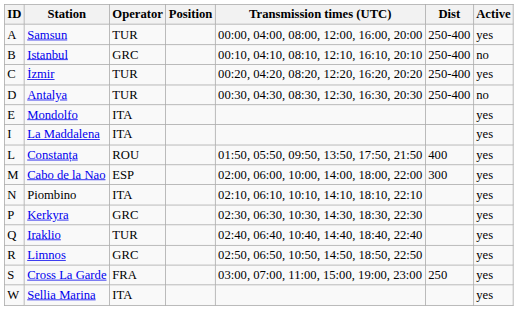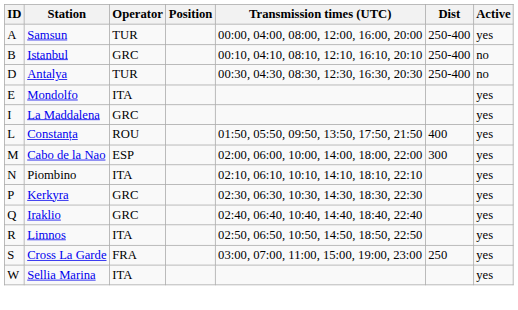 <table class="wikitable sortable">
 <tr class="hintergrundfarbe5">
 <th>ID</th>
 <th>Station</th>
 <th>Operator</th>
 <th>Position</th>
 <th class="unsortable">Transmission times (UTC)</th>
 <th>Dist</th>
 <th>Active</th>
 </tr>
 <tr>
 <td>A</td>
 <td><a href='#'>Samsun</a></td>
 <td>TUR</td>
 <td></td>
 <td>00:00, 04:00, 08:00, 12:00, 16:00, 20:00</td>
 <td>250-400</td>
 <td>yes</td>
 </tr>
 <tr>
 <td>B</td>
 <td><a href='#'>Istanbul</a></td>
 <td>GRC</td>
 <td></td>
 <td>00:10, 04:10, 08:10, 12:10, 16:10, 20:10</td>
 <td>250-400</td>
 <td>no</td>
 </tr>
 <tr>
-<td>C</td>
-<td><a href='#'>İzmir</a></td>
-<td>TUR</td>
-<td></td>
-<td>00:20, 04:20, 08:20, 12:20, 16:20, 20:20</td>
-<td>250-400</td>
-<td>yes</td>
-</tr>
-<tr>
 <td>D</td>
 <td><a href='#'>Antalya</a></td>
 <td>TUR</td>
 <td></td>
 <td>00:30, 04:30, 08:30, 12:30, 16:30, 20:30</td>
 <td>250-400</td>
 <td>no</td>
 </tr>
 <tr>
 <td>E</td>
 <td><a href='#'>Mondolfo</a></td>
 <td>ITA</td>
 <td></td>
 <td></td>
 <td></td>
 <td>yes</td>
 </tr>
 <tr>
 <td>I</td>
 <td><a href='#'>La Maddalena</a></td>
-<td>ITA</td>
+<td>GRC</td>
 <td></td>
 <td></td>
 <td></td>
 <td>yes</td>
 </tr>
 <tr>
 <td>L</td>
 <td><a href='#'>Constanța</a></td>
 <td>ROU</td>
 <td></td>
 <td>01:50, 05:50, 09:50, 13:50, 17:50, 21:50</td>
 <td>400</td>
 <td>yes</td>
 </tr>
 <tr>
 <td>M</td>
 <td><a href='#'>Cabo de la Nao</a></td>
 <td>ESP</td>
 <td></td>
 <td>02:00, 06:00, 10:00, 14:00, 18:00, 22:00</td>
 <td>300</td>
 <td>yes</td>
 </tr>
 <tr>
 <td>N</td>
 <td>Piombino</td>
 <td>ITA</td>
 <td></td>
 <td>02:10, 06:10, 10:10, 14:10, 18:10, 22:10</td>
 <td></td>
 <td>yes</td>
 </tr>
 <tr>
 <td>P</td>
 <td><a href='#'>Kerkyra</a></td>
 <td>GRC</td>
 <td></td>
 <td>02:30, 06:30, 10:30, 14:30, 18:30, 22:30</td>
 <td></td>
 <td>yes</td>
 </tr>
 <tr>
 <td>Q</td>
 <td><a href='#'>Iraklio</a></td>
-<td>TUR</td>
+<td>GRC</td>
 <td></td>
 <td>02:40, 06:40, 10:40, 14:40, 18:40, 22:40</td>
 <td></td>
 <td>yes</td>
 </tr>
 <tr>
 <td>R</td>
 <td><a href='#'>Limnos</a></td>
-<td>GRC</td>
+<td>ITA</td>
 <td></td>
 <td>02:50, 06:50, 10:50, 14:50, 18:50, 22:50</td>
 <td></td>
 <td>yes</td>
 </tr>
 <tr>
 <td>S</td>
 <td><a href='#'>Cross La Garde</a></td>
 <td>FRA</td>
 <td></td>
 <td>03:00, 07:00, 11:00, 15:00, 19:00, 23:00</td>
 <td>250</td>
 <td>yes</td>
 </tr>
 <tr>
 <td>W</td>
 <td><a href='#'>Sellia Marina</a></td>
 <td>ITA</td>
 <td></td>
 <td></td>
 <td></td>
 <td>yes</td>
 </tr>
 </table>
